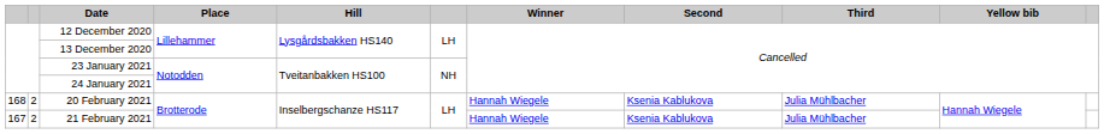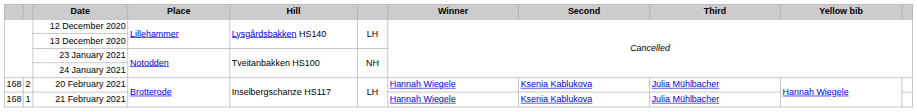 <table class="wikitable plainrowheaders" style="background:#fff; font-size:86%; line-height:16px; border:grey solid 1px; border-collapse:collapse;">
 <tr style="background:#ccc; text-align:center;">
 <th scope="col" style="background:#ccc; width=30 px;"></th>
 <th scope="col" style="background:#ccc; width=45 px;"></th>
 <th scope="col" style="background:#ccc; width:140px;">Date</th>
 <th scope="col" style="background:#ccc; width:150px;">Place</th>
 <th scope="col" style="background:#ccc; width:190px;">Hill</th>
 <th scope="col" style="background:#ccc; width:40px;"></th>
 <th scope="col" style="background:#ccc; width:195px;">Winner</th>
 <th scope="col" style="background:#ccc; width:195px;">Second</th>
 <th scope="col" style="background:#ccc; width:195px;">Third</th>
 <th scope="col" style="background:#ccc; width:180px;">Yellow bib</th>
 <th scope="col" style="background:#ccc; width:10px;"></th>
 </tr>
 <tr>
 <td rowspan=4 colspan=2></td>
 <td align=right>12 December 2020</td>
 <td rowspan=2> <a href='#'>Lillehammer</a></td>
 <td rowspan=2><a href='#'>Lysgårdsbakken</a> HS140</td>
 <td rowspan=2 align=center>LH</td>
 <td colspan=5 rowspan=4 align=center><em>Cancelled</em></td>
 </tr>
 <tr>
 <td align=right>13 December 2020</td>
 </tr>
 <tr>
 <td align=right>23 January 2021</td>
 <td rowspan=2> <a href='#'>Notodden</a></td>
 <td rowspan=2>Tveitanbakken HS100</td>
 <td rowspan=2 align=center>NH</td>
 </tr>
 <tr>
 <td align=right>24 January 2021</td>
 </tr>
 <tr>
 <td align=center>168</td>
 <td align=center>2</td>
 <td align=right>20 February 2021</td>
 <td rowspan=2> <a href='#'>Brotterode</a></td>
 <td rowspan=2>Inselbergschanze HS117</td>
 <td rowspan=2 align=center>LH</td>
 <td> <a href='#'>Hannah Wiegele</a></td>
 <td> <a href='#'>Ksenia Kablukova</a></td>
 <td> <a href='#'>Julia Mühlbacher</a></td>
 <td rowspan=2> <a href='#'>Hannah Wiegele</a></td>
 <td align=center></td>
 </tr>
 <tr>
-<td align=center>167</td>
-<td align=center>2</td>
+<td align=center>168</td>
+<td align=center>1</td>
 <td align=right>21 February 2021</td>
 <td> <a href='#'>Hannah Wiegele</a></td>
 <td> <a href='#'>Ksenia Kablukova</a></td>
 <td> <a href='#'>Julia Mühlbacher</a></td>
 <td align=center></td>
 </tr>
 </table>
